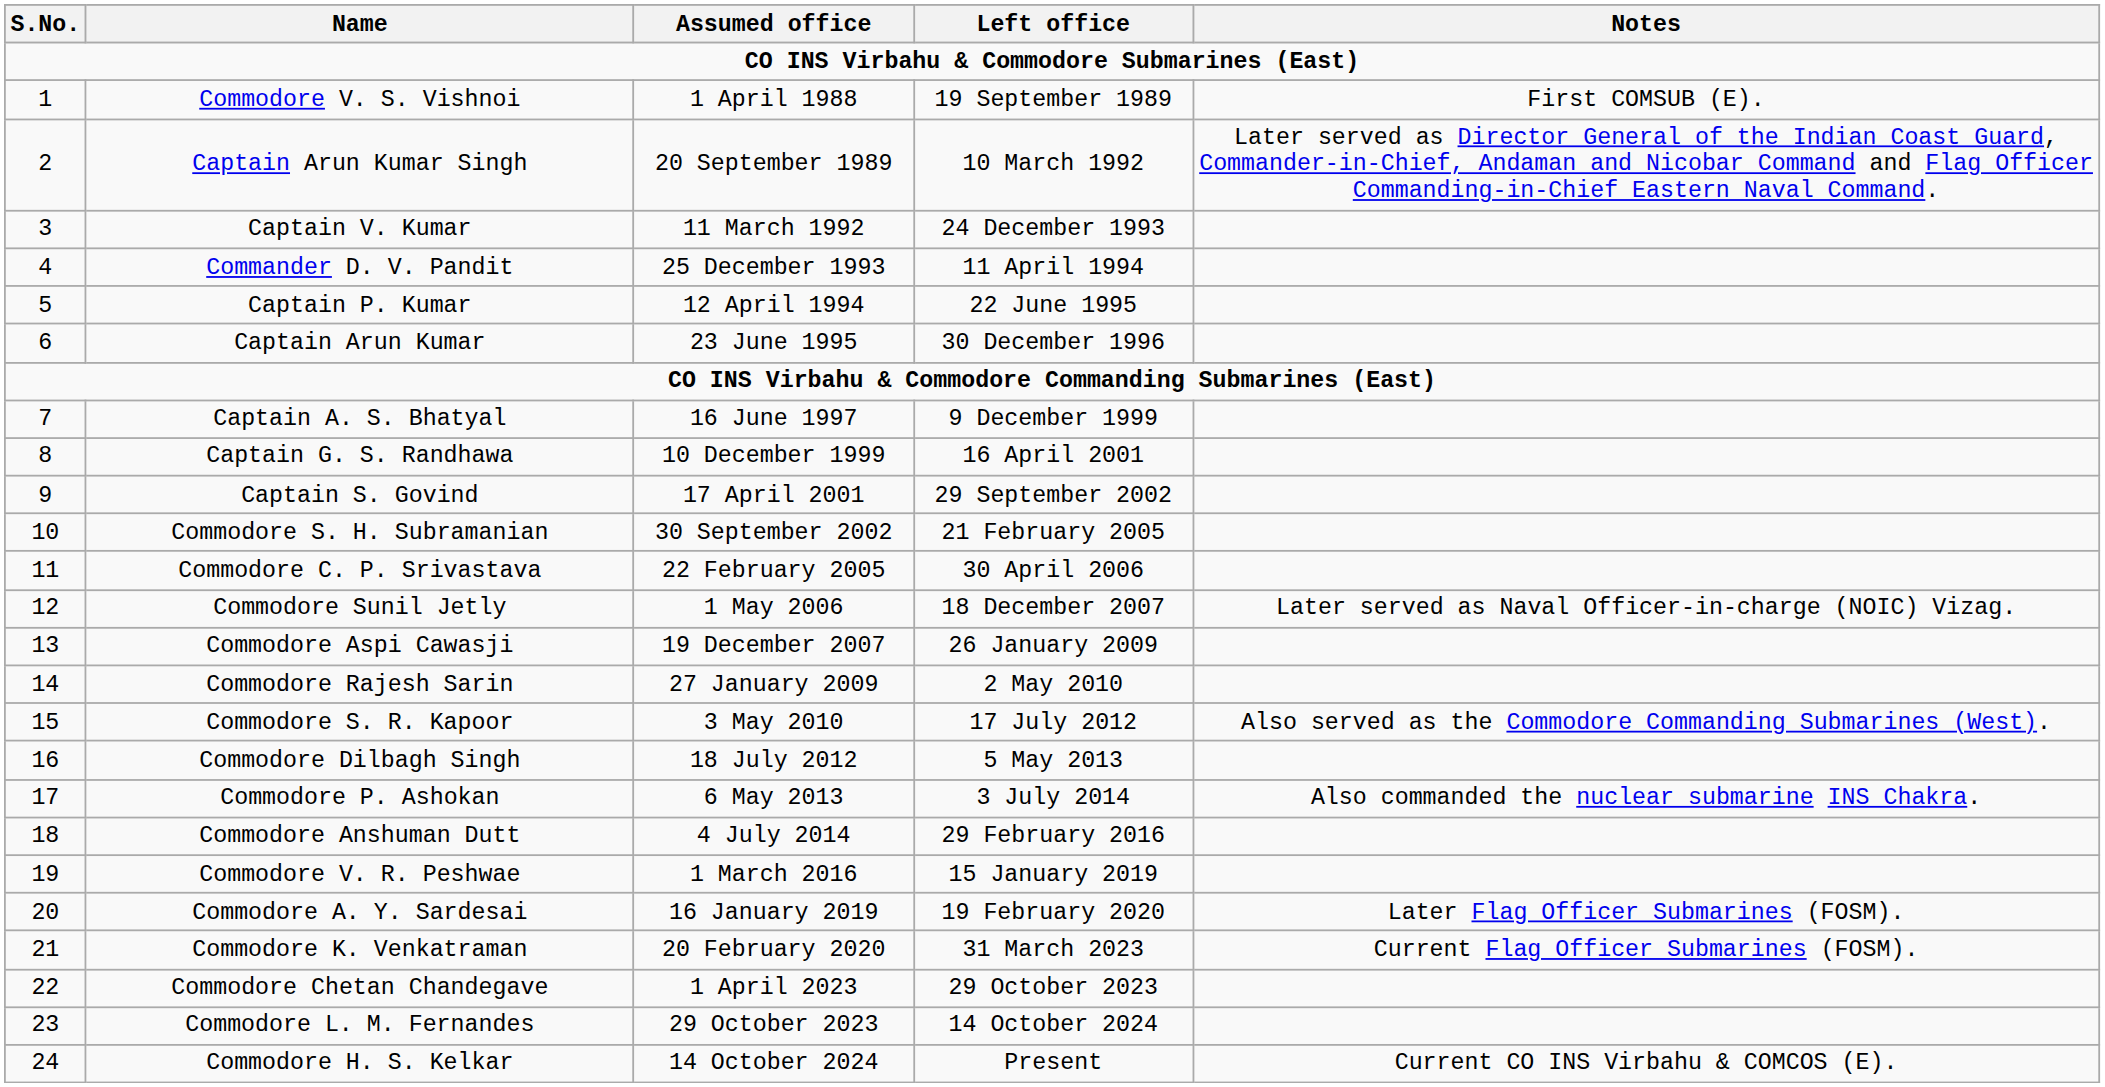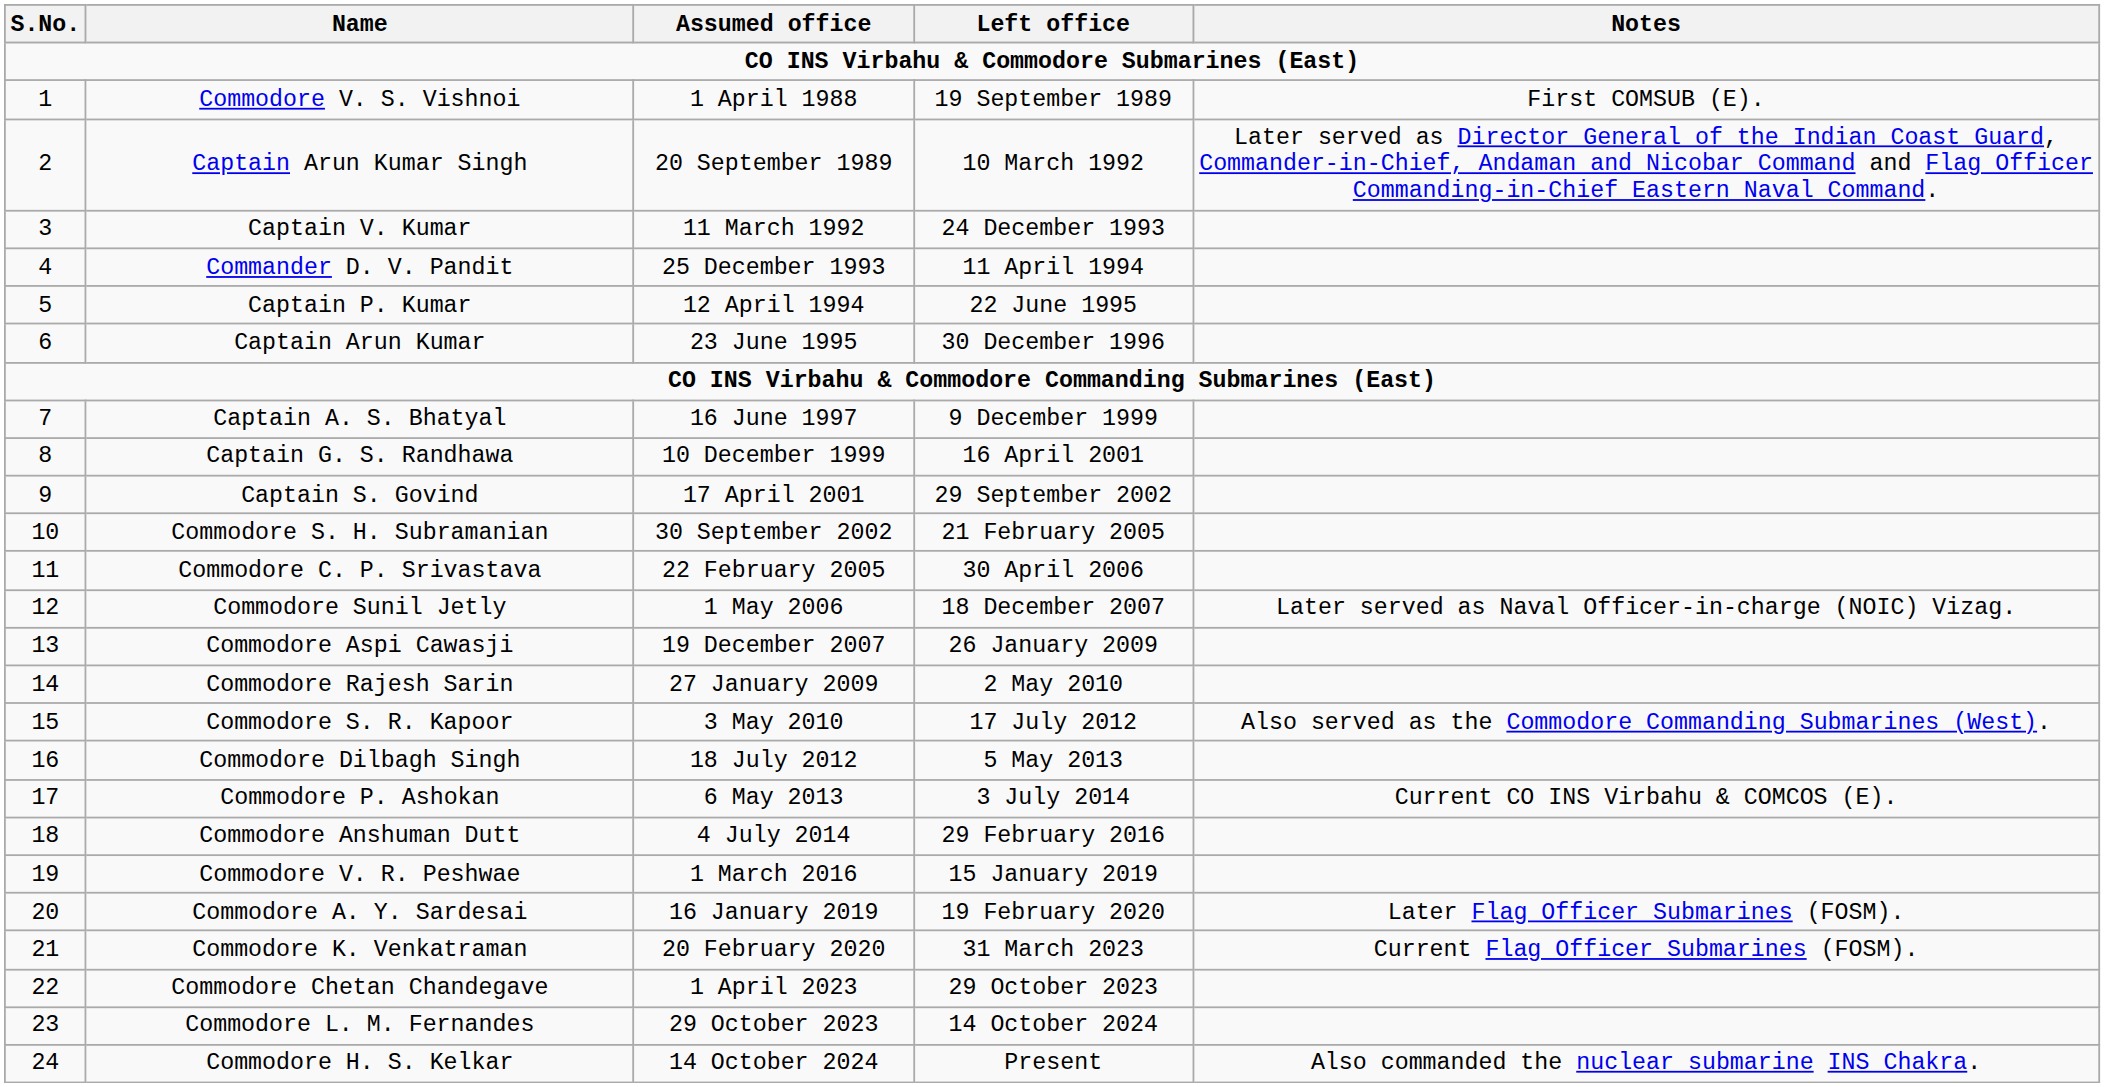 <table class="wikitable" style="text-align:center">
 <tr style="background:#cccccc">
 <th scope="col" style="width: 20px;">S.No.</th>
 <th scope="col" style="width: 300px;">Name</th>
 <th scope="col" style="width: 150px;">Assumed office</th>
 <th scope="col" style="width: 150px;">Left office</th>
 <th scope="col" style="width: 500px;">Notes</th>
 </tr>
 <tr>
 <td colspan="5"><strong>CO INS Virbahu & Commodore Submarines (East)</strong></td>
 </tr>
 <tr>
 <td>1</td>
 <td><a href='#'>Commodore</a> V. S. Vishnoi </td>
 <td>1 April 1988</td>
 <td>19 September 1989</td>
 <td>First COMSUB (E).</td>
 </tr>
 <tr>
 <td>2</td>
 <td><a href='#'>Captain</a> Arun Kumar Singh </td>
 <td>20 September 1989</td>
 <td>10 March 1992</td>
 <td>Later served as <a href='#'>Director General of the Indian Coast Guard</a>, <a href='#'>Commander-in-Chief, Andaman and Nicobar Command</a> and <a href='#'>Flag Officer Commanding-in-Chief Eastern Naval Command</a>.</td>
 </tr>
 <tr>
 <td>3</td>
 <td>Captain V. Kumar</td>
 <td>11 March 1992</td>
 <td>24 December 1993</td>
 <td></td>
 </tr>
 <tr>
 <td>4</td>
 <td><a href='#'>Commander</a> D. V. Pandit</td>
 <td>25 December 1993</td>
 <td>11 April 1994</td>
 <td></td>
 </tr>
 <tr>
 <td>5</td>
 <td>Captain P. Kumar </td>
 <td>12 April 1994</td>
 <td>22 June 1995</td>
 <td></td>
 </tr>
 <tr>
 <td>6</td>
 <td>Captain Arun Kumar </td>
 <td>23 June 1995</td>
 <td>30 December 1996</td>
 <td></td>
 </tr>
 <tr>
 <td colspan="5"><strong>CO INS Virbahu & Commodore Commanding Submarines (East)</strong></td>
 </tr>
 <tr>
 <td>7</td>
 <td>Captain A. S. Bhatyal </td>
 <td>16 June 1997</td>
 <td>9 December 1999</td>
 <td></td>
 </tr>
 <tr>
 <td>8</td>
 <td>Captain G. S. Randhawa</td>
 <td>10 December 1999</td>
 <td>16 April 2001</td>
 <td></td>
 </tr>
 <tr>
 <td>9</td>
 <td>Captain S. Govind</td>
 <td>17 April 2001</td>
 <td>29 September 2002</td>
 <td></td>
 </tr>
 <tr>
 <td>10</td>
 <td>Commodore S. H. Subramanian</td>
 <td>30 September 2002</td>
 <td>21 February 2005</td>
 <td></td>
 </tr>
 <tr>
 <td>11</td>
 <td>Commodore C. P. Srivastava</td>
 <td>22 February 2005</td>
 <td>30 April 2006</td>
 <td></td>
 </tr>
 <tr>
 <td>12</td>
 <td>Commodore Sunil Jetly</td>
 <td>1 May 2006</td>
 <td>18 December 2007</td>
 <td>Later served as Naval Officer-in-charge (NOIC) Vizag.</td>
 </tr>
 <tr>
 <td>13</td>
 <td>Commodore Aspi Cawasji </td>
 <td>19 December 2007</td>
 <td>26 January 2009</td>
 <td></td>
 </tr>
 <tr>
 <td>14</td>
 <td>Commodore Rajesh Sarin </td>
 <td>27 January 2009</td>
 <td>2 May 2010</td>
 <td></td>
 </tr>
 <tr>
 <td>15</td>
 <td>Commodore S. R. Kapoor</td>
 <td>3 May 2010</td>
 <td>17 July 2012</td>
 <td>Also served as the <a href='#'>Commodore Commanding Submarines (West)</a>.</td>
 </tr>
 <tr>
 <td>16</td>
 <td>Commodore Dilbagh Singh</td>
 <td>18 July 2012</td>
 <td>5 May 2013</td>
 <td></td>
 </tr>
 <tr>
 <td>17</td>
 <td>Commodore P. Ashokan </td>
 <td>6 May 2013</td>
 <td>3 July 2014</td>
-<td>Also commanded the <a href='#'>nuclear submarine</a> <a href='#'>INS Chakra</a>.</td>
+<td>Current CO INS Virbahu & COMCOS (E).</td>
 </tr>
 <tr>
 <td>18</td>
 <td>Commodore Anshuman Dutt</td>
 <td>4 July 2014</td>
 <td>29 February 2016</td>
 <td></td>
 </tr>
 <tr>
 <td>19</td>
 <td>Commodore V. R. Peshwae </td>
 <td>1 March 2016</td>
 <td>15 January 2019</td>
 <td></td>
 </tr>
 <tr>
 <td>20</td>
 <td>Commodore A. Y. Sardesai</td>
 <td>16 January 2019</td>
 <td>19 February 2020</td>
 <td>Later <a href='#'>Flag Officer Submarines</a> (FOSM).</td>
 </tr>
 <tr>
 <td>21</td>
 <td>Commodore K. Venkatraman </td>
 <td>20 February 2020</td>
 <td>31 March 2023</td>
 <td>Current <a href='#'>Flag Officer Submarines</a> (FOSM).</td>
 </tr>
 <tr>
 <td>22</td>
 <td>Commodore Chetan Chandegave</td>
 <td>1 April 2023</td>
 <td>29 October 2023</td>
 <td></td>
 </tr>
 <tr>
 <td>23</td>
 <td>Commodore L. M. Fernandes</td>
 <td>29 October 2023</td>
 <td>14 October 2024</td>
 <td></td>
 </tr>
 <tr>
 <td>24</td>
 <td>Commodore H. S. Kelkar</td>
 <td>14 October 2024</td>
 <td>Present</td>
-<td>Current CO INS Virbahu & COMCOS (E).</td>
+<td>Also commanded the <a href='#'>nuclear submarine</a> <a href='#'>INS Chakra</a>.</td>
 </tr>
 </table>
